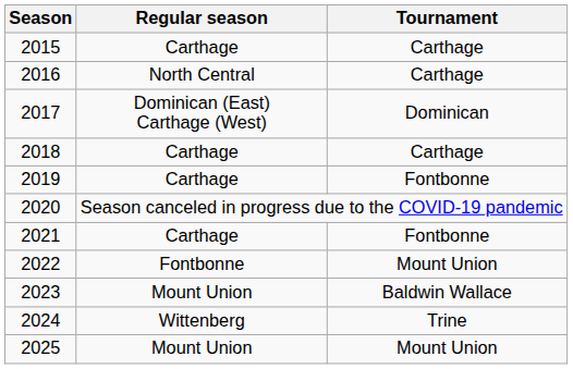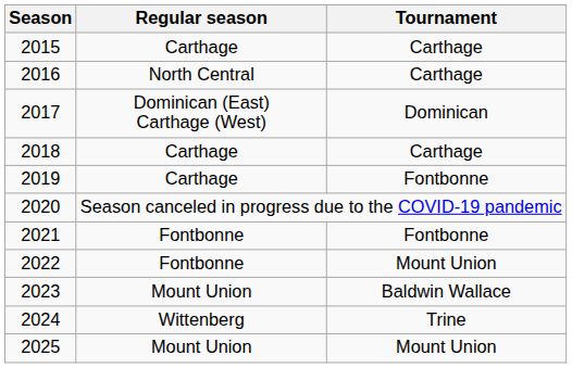 <table class="wikitable sortable" style="text-align:center;">
 <tr>
 <th>Season</th>
 <th>Regular season</th>
 <th>Tournament</th>
 </tr>
 <tr>
 <td>2015</td>
 <td>Carthage</td>
 <td>Carthage</td>
 </tr>
 <tr>
 <td>2016</td>
 <td>North Central</td>
 <td>Carthage</td>
 </tr>
 <tr>
 <td>2017</td>
 <td>Dominican (East)<br>Carthage (West)</td>
 <td>Dominican</td>
 </tr>
 <tr>
 <td>2018</td>
 <td>Carthage</td>
 <td>Carthage</td>
 </tr>
 <tr>
 <td>2019</td>
 <td>Carthage</td>
 <td>Fontbonne</td>
 </tr>
 <tr>
 <td>2020</td>
 <td colspan=2 align=center>Season canceled in progress due to the <a href='#'>COVID-19 pandemic</a></td>
 </tr>
 <tr>
 <td>2021</td>
-<td>Carthage</td>
+<td>Fontbonne</td>
 <td>Fontbonne</td>
 </tr>
 <tr>
 <td>2022</td>
 <td>Fontbonne</td>
 <td>Mount Union</td>
 </tr>
 <tr>
 <td>2023</td>
 <td>Mount Union</td>
 <td>Baldwin Wallace</td>
 </tr>
 <tr>
 <td>2024</td>
 <td>Wittenberg</td>
 <td>Trine</td>
 </tr>
 <tr>
 <td>2025</td>
 <td>Mount Union</td>
 <td>Mount Union</td>
 </tr>
 </table>
